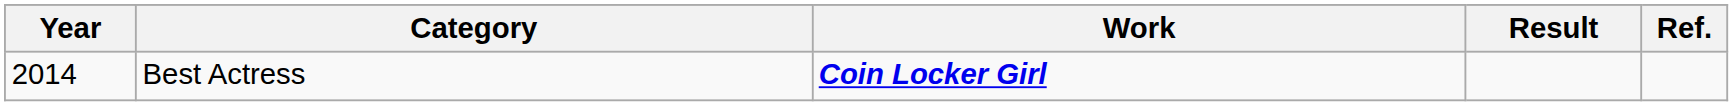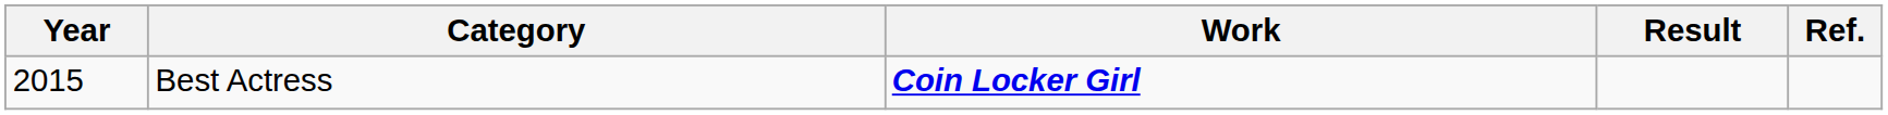 <table class="wikitable sortable plainrowheaders" Style=font-size:98%>
 <tr>
 <th scope="col" style="width:6%;">Year</th>
 <th scope="col" style="width:31%;">Category</th>
 <th scope="col" style="width:30%;">Work</th>
 <th scope="col" style="width:8%;">Result</th>
 <th scope="col" style="width:4%;">Ref.</th>
 </tr>
 <tr>
-<td>2014</td>
+<td>2015</td>
 <td>Best Actress</td>
 <td><strong><em><a href='#'>Coin Locker Girl</a></em></strong></td>
 <td></td>
 <td></td>
 </tr>
 </table>
